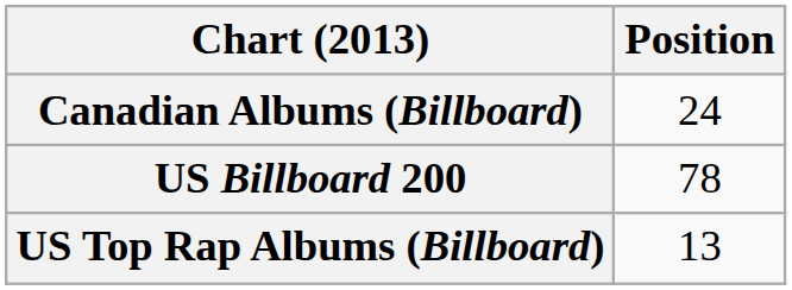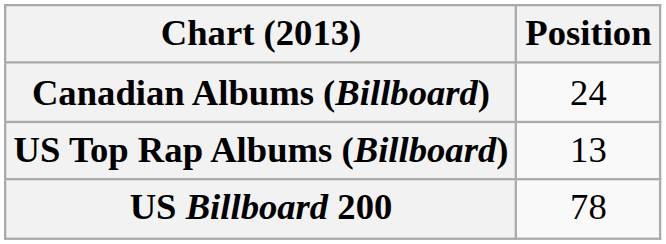 <table class="wikitable sortable plainrowheaders" style="text-align:center">
 <tr>
 <th scope="col">Chart (2013)</th>
 <th scope="col">Position</th>
 </tr>
 <tr>
 <th scope="row">Canadian Albums (<em>Billboard</em>)</th>
 <td>24</td>
 </tr>
 <tr>
+<th scope="row">US Top Rap Albums (<em>Billboard</em>)</th>
+<td>13</td>
+</tr>
+<tr>
 <th scope="row">US <em>Billboard</em> 200</th>
 <td>78</td>
 </tr>
-<tr>
-<th scope="row">US Top Rap Albums (<em>Billboard</em>)</th>
-<td>13</td>
-</tr>
 </table>
